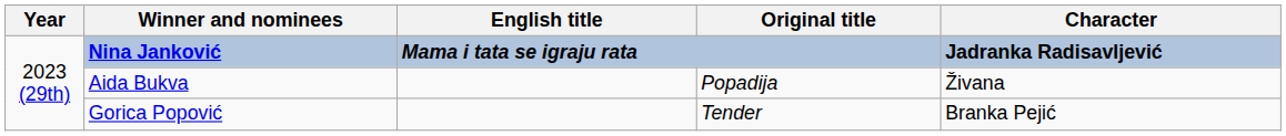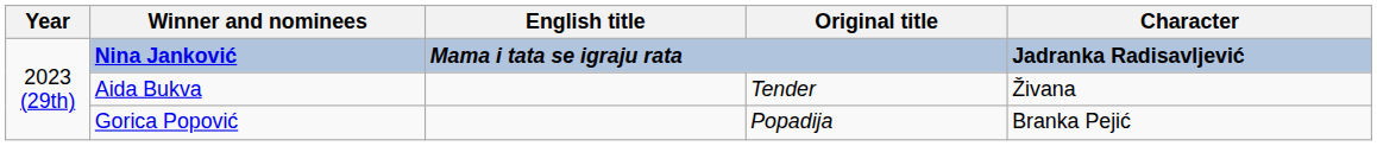 <table class="wikitable" width="82%" cellpadding="5">
 <tr>
 <th width="50"><strong>Year</strong></th>
 <th width="220"><strong>Winner and nominees</strong></th>
 <th width="210"><strong>English title</strong></th>
 <th width="170"><strong>Original title</strong></th>
 <th width="240">Character</th>
 </tr>
 <tr>
 <td rowspan="3" style="text-align:center;">2023<br><a href='#'>(29th)</a></td>
 <td style="background:#B0C4DE;"> <strong><a href='#'>Nina Janković</a></strong></td>
 <td colspan="2" style="background:#B0C4DE;"><strong><em>Mama i tata se igraju rata</em></strong></td>
 <td style="background:#B0C4DE;"><strong>Jadranka Radisavljević</strong></td>
 </tr>
 <tr>
 <td> <a href='#'>Aida Bukva</a></td>
 <td></td>
-<td><em>Popadija</em></td>
+<td><em>Tender</em></td>
 <td>Živana</td>
 </tr>
 <tr>
 <td> <a href='#'>Gorica Popović</a></td>
 <td></td>
-<td><em>Tender</em></td>
+<td><em>Popadija</em></td>
 <td>Branka Pejić</td>
 </tr>
 </table>
